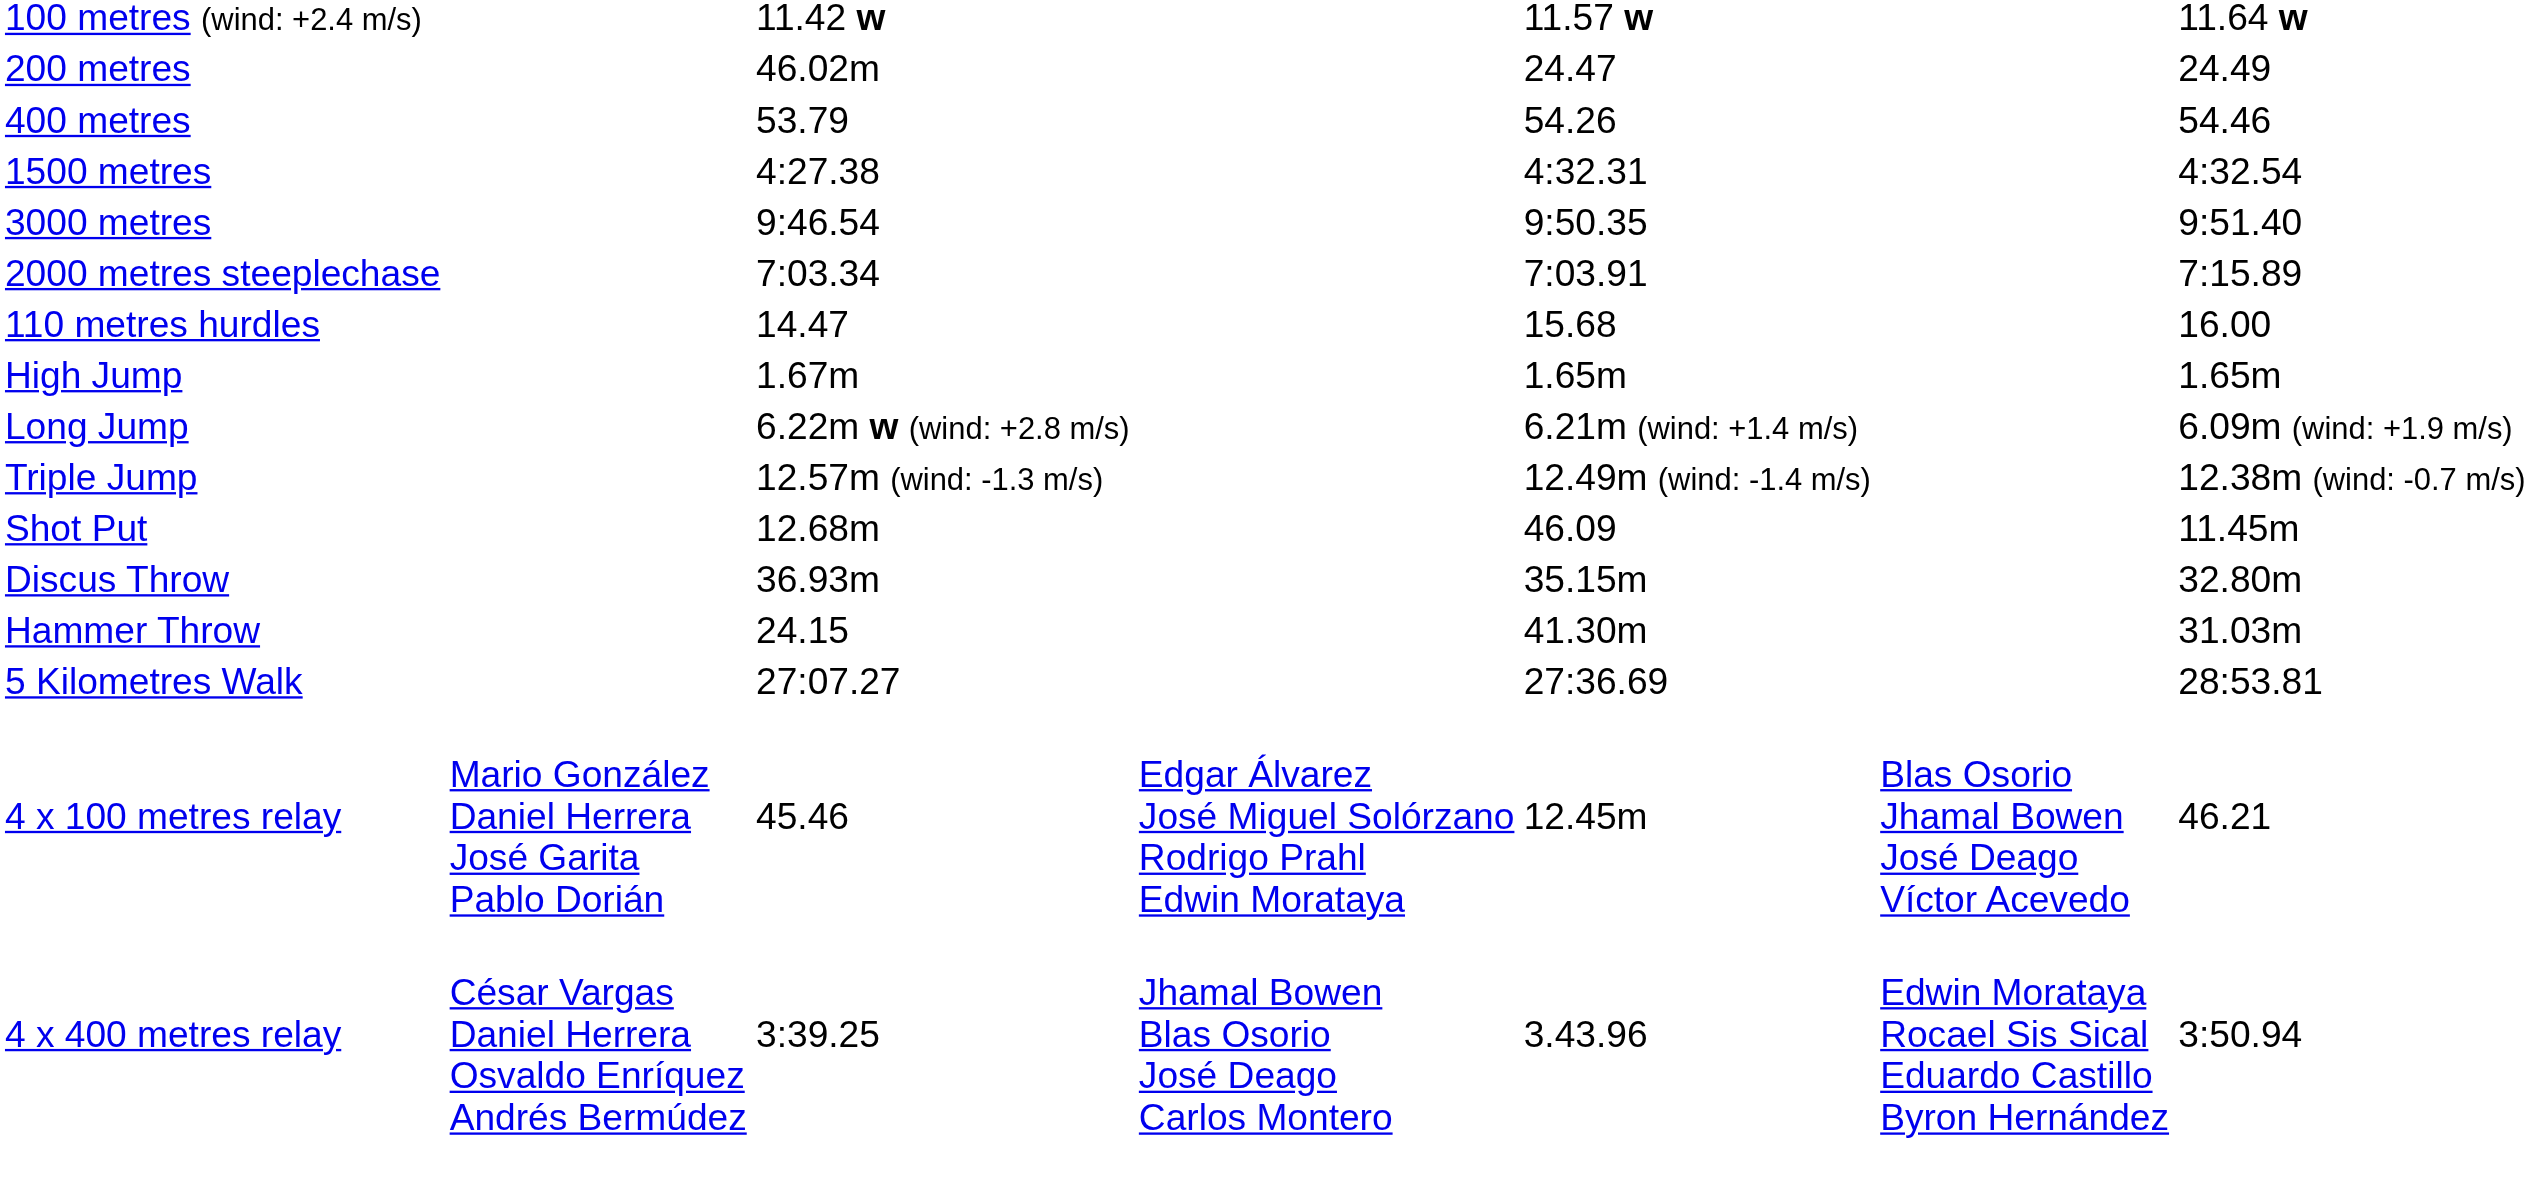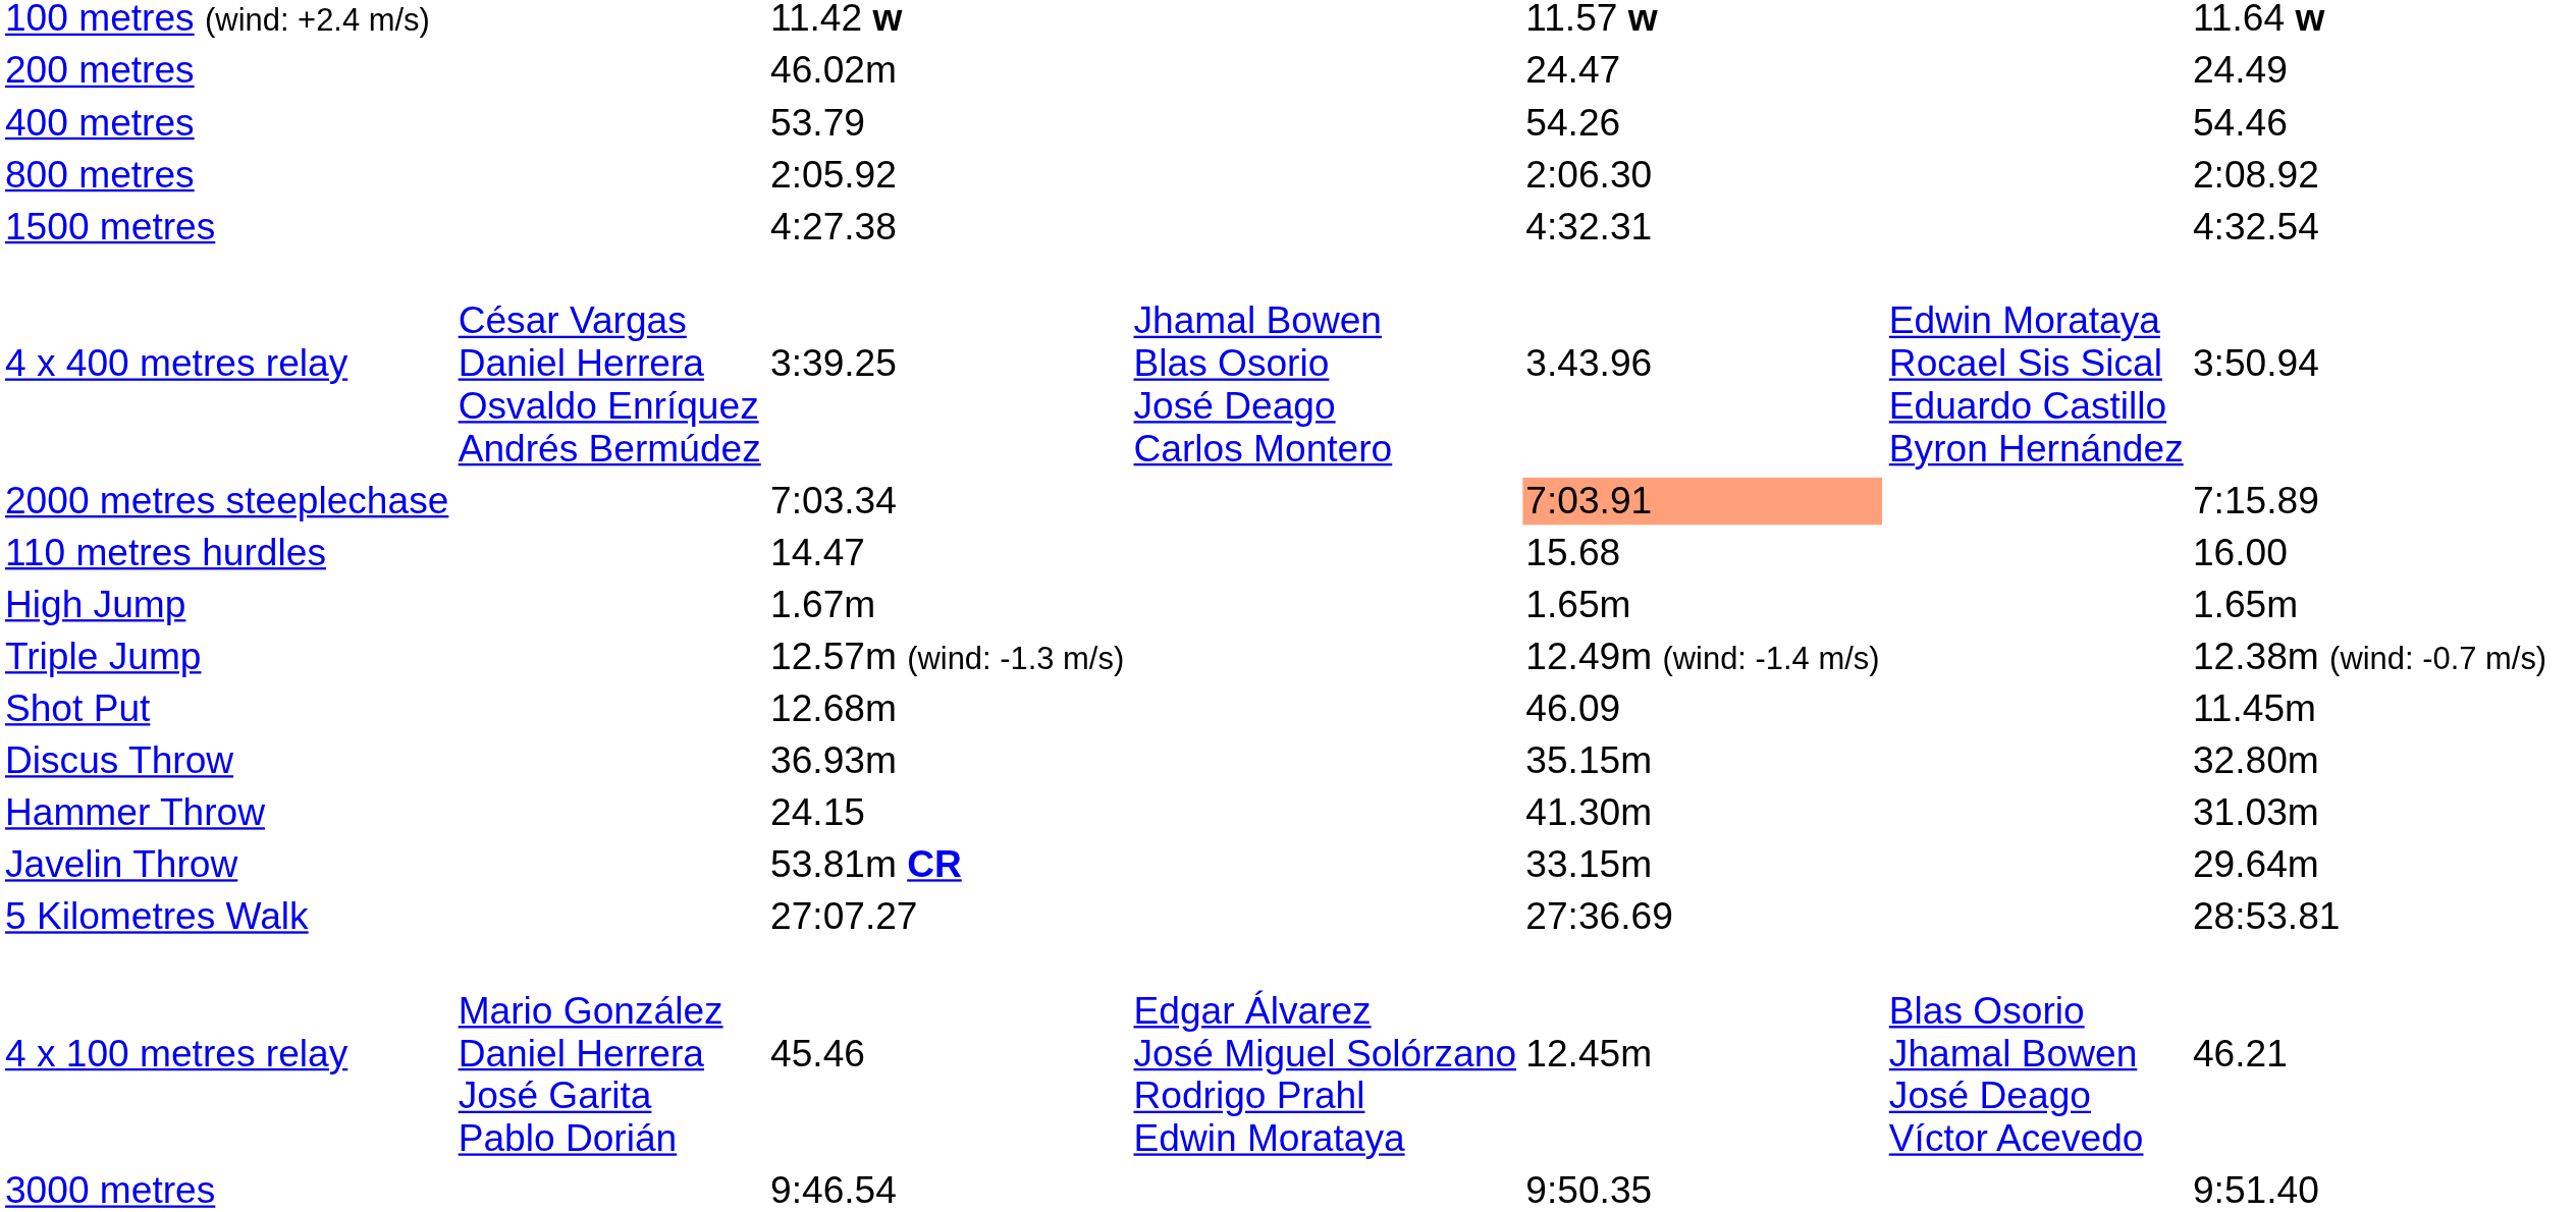 <table>
 <tr>
 <td><a href='#'>100 metres</a> <small>(wind: +2.4 m/s)</small></td>
 <td></td>
 <td>11.42 <strong>w</strong></td>
 <td></td>
 <td>11.57 <strong>w</strong></td>
 <td></td>
 <td>11.64 <strong>w</strong></td>
 </tr>
 <tr>
 <td><a href='#'>200 metres</a></td>
 <td></td>
 <td>46.02m</td>
 <td></td>
 <td>24.47</td>
 <td></td>
 <td>24.49</td>
 </tr>
 <tr>
 <td><a href='#'>400 metres</a></td>
 <td></td>
 <td>53.79</td>
 <td></td>
 <td>54.26</td>
 <td></td>
 <td>54.46</td>
 </tr>
 <tr>
+<td><a href='#'>800 metres</a></td>
+<td></td>
+<td>2:05.92</td>
+<td></td>
+<td>2:06.30</td>
+<td></td>
+<td>2:08.92</td>
+</tr>
+<tr>
 <td><a href='#'>1500 metres</a></td>
 <td></td>
 <td>4:27.38</td>
 <td></td>
 <td>4:32.31</td>
 <td></td>
 <td>4:32.54</td>
 </tr>
 <tr>
-<td><a href='#'>3000 metres</a></td>
-<td></td>
-<td>9:46.54</td>
-<td></td>
-<td>9:50.35</td>
-<td></td>
-<td>9:51.40</td>
+<td><a href='#'>4 x 400 metres relay</a></td>
+<td> <br> <a href='#'>César Vargas</a> <br> <a href='#'>Daniel Herrera</a> <br> <a href='#'>Osvaldo Enríquez</a> <br> <a href='#'>Andrés Bermúdez</a></td>
+<td>3:39.25</td>
+<td> <br> <a href='#'>Jhamal Bowen</a> <br> <a href='#'>Blas Osorio</a> <br> <a href='#'>José Deago</a> <br> <a href='#'>Carlos Montero</a></td>
+<td>3.43.96</td>
+<td> <br> <a href='#'>Edwin Morataya</a> <br> <a href='#'>Rocael Sis Sical</a> <br> <a href='#'>Eduardo Castillo</a> <br> <a href='#'>Byron Hernández</a></td>
+<td>3:50.94</td>
 </tr>
 <tr>
 <td><a href='#'>2000 metres steeplechase</a></td>
 <td></td>
 <td>7:03.34</td>
 <td></td>
-<td>7:03.91</td>
+<td style="background: lightsalmon;">7:03.91</td>
 <td></td>
 <td>7:15.89</td>
 </tr>
 <tr>
 <td><a href='#'>110 metres hurdles</a></td>
 <td></td>
 <td>14.47</td>
 <td></td>
 <td>15.68</td>
 <td></td>
 <td>16.00</td>
 </tr>
 <tr>
 <td><a href='#'>High Jump</a></td>
 <td></td>
 <td>1.67m</td>
 <td></td>
 <td>1.65m</td>
 <td></td>
 <td>1.65m</td>
-</tr>
-<tr>
-<td><a href='#'>Long Jump</a></td>
-<td></td>
-<td>6.22m <strong>w</strong> <small>(wind: +2.8 m/s)</small></td>
-<td></td>
-<td>6.21m <small>(wind: +1.4 m/s)</small></td>
-<td></td>
-<td>6.09m <small>(wind: +1.9 m/s)</small></td>
 </tr>
 <tr>
 <td><a href='#'>Triple Jump</a></td>
 <td></td>
 <td>12.57m <small>(wind: -1.3 m/s)</small></td>
 <td></td>
 <td>12.49m <small>(wind: -1.4 m/s)</small></td>
 <td></td>
 <td>12.38m <small>(wind: -0.7 m/s)</small></td>
 </tr>
 <tr>
 <td><a href='#'>Shot Put</a></td>
 <td></td>
 <td>12.68m</td>
 <td></td>
 <td>46.09</td>
 <td></td>
 <td>11.45m</td>
 </tr>
 <tr>
 <td><a href='#'>Discus Throw</a></td>
 <td></td>
 <td>36.93m</td>
 <td></td>
 <td>35.15m</td>
 <td></td>
 <td>32.80m</td>
 </tr>
 <tr>
 <td><a href='#'>Hammer Throw</a></td>
 <td></td>
 <td>24.15</td>
 <td></td>
 <td>41.30m</td>
 <td></td>
 <td>31.03m</td>
 </tr>
 <tr>
+<td><a href='#'>Javelin Throw</a></td>
+<td></td>
+<td>53.81m <strong><a href='#'>CR</a></strong></td>
+<td></td>
+<td>33.15m</td>
+<td></td>
+<td>29.64m</td>
+</tr>
+<tr>
 <td><a href='#'>5 Kilometres Walk</a></td>
 <td></td>
 <td>27:07.27</td>
 <td></td>
 <td>27:36.69</td>
 <td></td>
 <td>28:53.81</td>
 </tr>
 <tr>
 <td><a href='#'>4 x 100 metres relay</a></td>
 <td> <br> <a href='#'>Mario González</a> <br> <a href='#'>Daniel Herrera</a> <br> <a href='#'>José Garita</a> <br> <a href='#'>Pablo Dorián</a></td>
 <td>45.46</td>
 <td> <br> <a href='#'>Edgar Álvarez</a> <br> <a href='#'>José Miguel Solórzano</a> <br> <a href='#'>Rodrigo Prahl</a> <br> <a href='#'>Edwin Morataya</a></td>
 <td>12.45m</td>
 <td> <br> <a href='#'>Blas Osorio</a> <br> <a href='#'>Jhamal Bowen</a> <br> <a href='#'>José Deago</a> <br> <a href='#'>Víctor Acevedo</a></td>
 <td>46.21</td>
 </tr>
 <tr>
-<td><a href='#'>4 x 400 metres relay</a></td>
-<td> <br> <a href='#'>César Vargas</a> <br> <a href='#'>Daniel Herrera</a> <br> <a href='#'>Osvaldo Enríquez</a> <br> <a href='#'>Andrés Bermúdez</a></td>
-<td>3:39.25</td>
-<td> <br> <a href='#'>Jhamal Bowen</a> <br> <a href='#'>Blas Osorio</a> <br> <a href='#'>José Deago</a> <br> <a href='#'>Carlos Montero</a></td>
-<td>3.43.96</td>
-<td> <br> <a href='#'>Edwin Morataya</a> <br> <a href='#'>Rocael Sis Sical</a> <br> <a href='#'>Eduardo Castillo</a> <br> <a href='#'>Byron Hernández</a></td>
-<td>3:50.94</td>
+<td><a href='#'>3000 metres</a></td>
+<td></td>
+<td>9:46.54</td>
+<td></td>
+<td>9:50.35</td>
+<td></td>
+<td>9:51.40</td>
 </tr>
 </table>
